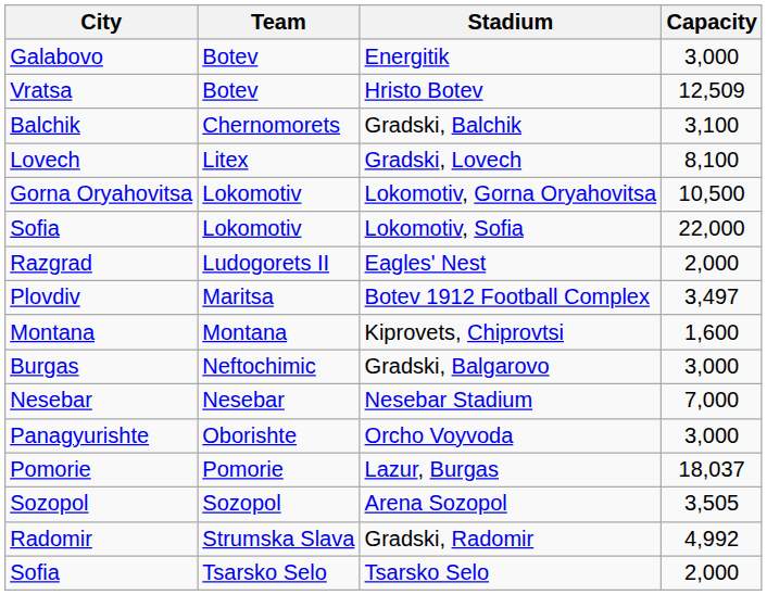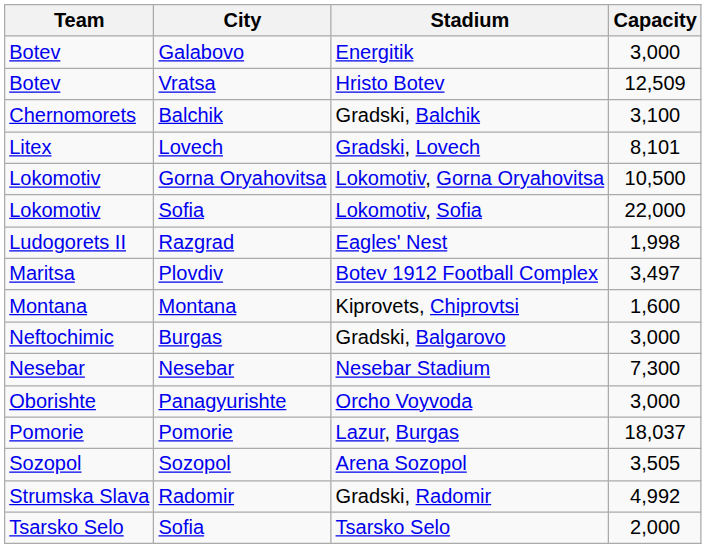 <table class="wikitable sortable">
 <tr>
+<th>Team</th>
 <th>City</th>
-<th>Team</th>
 <th>Stadium</th>
 <th>Capacity</th>
 </tr>
 <tr>
+<td><a href='#'>Botev</a></td>
 <td><a href='#'>Galabovo</a></td>
-<td><a href='#'>Botev</a></td>
 <td><a href='#'>Energitik</a></td>
 <td align=center>3,000</td>
 </tr>
 <tr>
+<td><a href='#'>Botev</a></td>
 <td><a href='#'>Vratsa</a></td>
-<td><a href='#'>Botev</a></td>
 <td><a href='#'>Hristo Botev</a></td>
 <td align=center>12,509</td>
 </tr>
 <tr>
+<td><a href='#'>Chernomorets</a></td>
 <td><a href='#'>Balchik</a></td>
-<td><a href='#'>Chernomorets</a></td>
 <td>Gradski, <a href='#'>Balchik</a></td>
 <td align=center>3,100</td>
 </tr>
 <tr>
+<td><a href='#'>Litex</a></td>
 <td><a href='#'>Lovech</a></td>
-<td><a href='#'>Litex</a></td>
 <td><a href='#'>Gradski</a>, <a href='#'>Lovech</a></td>
-<td align=center>8,100</td>
+<td align=center>8,101</td>
 </tr>
 <tr>
+<td><a href='#'>Lokomotiv</a></td>
 <td><a href='#'>Gorna Oryahovitsa</a></td>
-<td><a href='#'>Lokomotiv</a></td>
 <td><a href='#'>Lokomotiv</a>, <a href='#'>Gorna Oryahovitsa</a></td>
 <td align=center>10,500</td>
 </tr>
 <tr>
+<td><a href='#'>Lokomotiv</a></td>
 <td><a href='#'>Sofia</a></td>
-<td><a href='#'>Lokomotiv</a></td>
 <td><a href='#'>Lokomotiv</a>, <a href='#'>Sofia</a></td>
 <td align=center>22,000</td>
 </tr>
 <tr>
+<td><a href='#'>Ludogorets II</a></td>
 <td><a href='#'>Razgrad</a></td>
-<td><a href='#'>Ludogorets II</a></td>
 <td><a href='#'>Eagles' Nest</a></td>
-<td align="center">2,000</td>
+<td align="center">1,998</td>
 </tr>
 <tr>
+<td><a href='#'>Maritsa</a></td>
 <td><a href='#'>Plovdiv</a></td>
-<td><a href='#'>Maritsa</a></td>
 <td><a href='#'>Botev 1912 Football Complex</a></td>
 <td align=center>3,497</td>
 </tr>
 <tr>
 <td><a href='#'>Montana</a></td>
 <td><a href='#'>Montana</a></td>
 <td>Kiprovets, <a href='#'>Chiprovtsi</a></td>
 <td align="center">1,600</td>
 </tr>
 <tr>
+<td><a href='#'>Neftochimic</a></td>
 <td><a href='#'>Burgas</a></td>
-<td><a href='#'>Neftochimic</a></td>
 <td>Gradski, <a href='#'>Balgarovo</a></td>
 <td align="center">3,000</td>
 </tr>
 <tr>
 <td><a href='#'>Nesebar</a></td>
 <td><a href='#'>Nesebar</a></td>
 <td><a href='#'>Nesebar Stadium</a></td>
-<td align=center>7,000</td>
+<td align=center>7,300</td>
 </tr>
 <tr>
+<td><a href='#'>Oborishte</a></td>
 <td><a href='#'>Panagyurishte</a></td>
-<td><a href='#'>Oborishte</a></td>
 <td><a href='#'>Orcho Voyvoda</a></td>
 <td align=center>3,000</td>
 </tr>
 <tr>
 <td><a href='#'>Pomorie</a></td>
 <td><a href='#'>Pomorie</a></td>
 <td><a href='#'>Lazur</a>, <a href='#'>Burgas</a></td>
 <td align=center>18,037</td>
 </tr>
 <tr>
 <td><a href='#'>Sozopol</a></td>
 <td><a href='#'>Sozopol</a></td>
 <td><a href='#'>Arena Sozopol</a></td>
 <td align=center>3,505</td>
 </tr>
 <tr>
+<td><a href='#'>Strumska Slava</a></td>
 <td><a href='#'>Radomir</a></td>
-<td><a href='#'>Strumska Slava</a></td>
 <td>Gradski, <a href='#'>Radomir</a></td>
 <td align=center>4,992</td>
 </tr>
 <tr>
+<td><a href='#'>Tsarsko Selo</a></td>
 <td><a href='#'>Sofia</a></td>
-<td><a href='#'>Tsarsko Selo</a></td>
 <td><a href='#'>Tsarsko Selo</a></td>
 <td align=center>2,000</td>
 </tr>
 </table>
